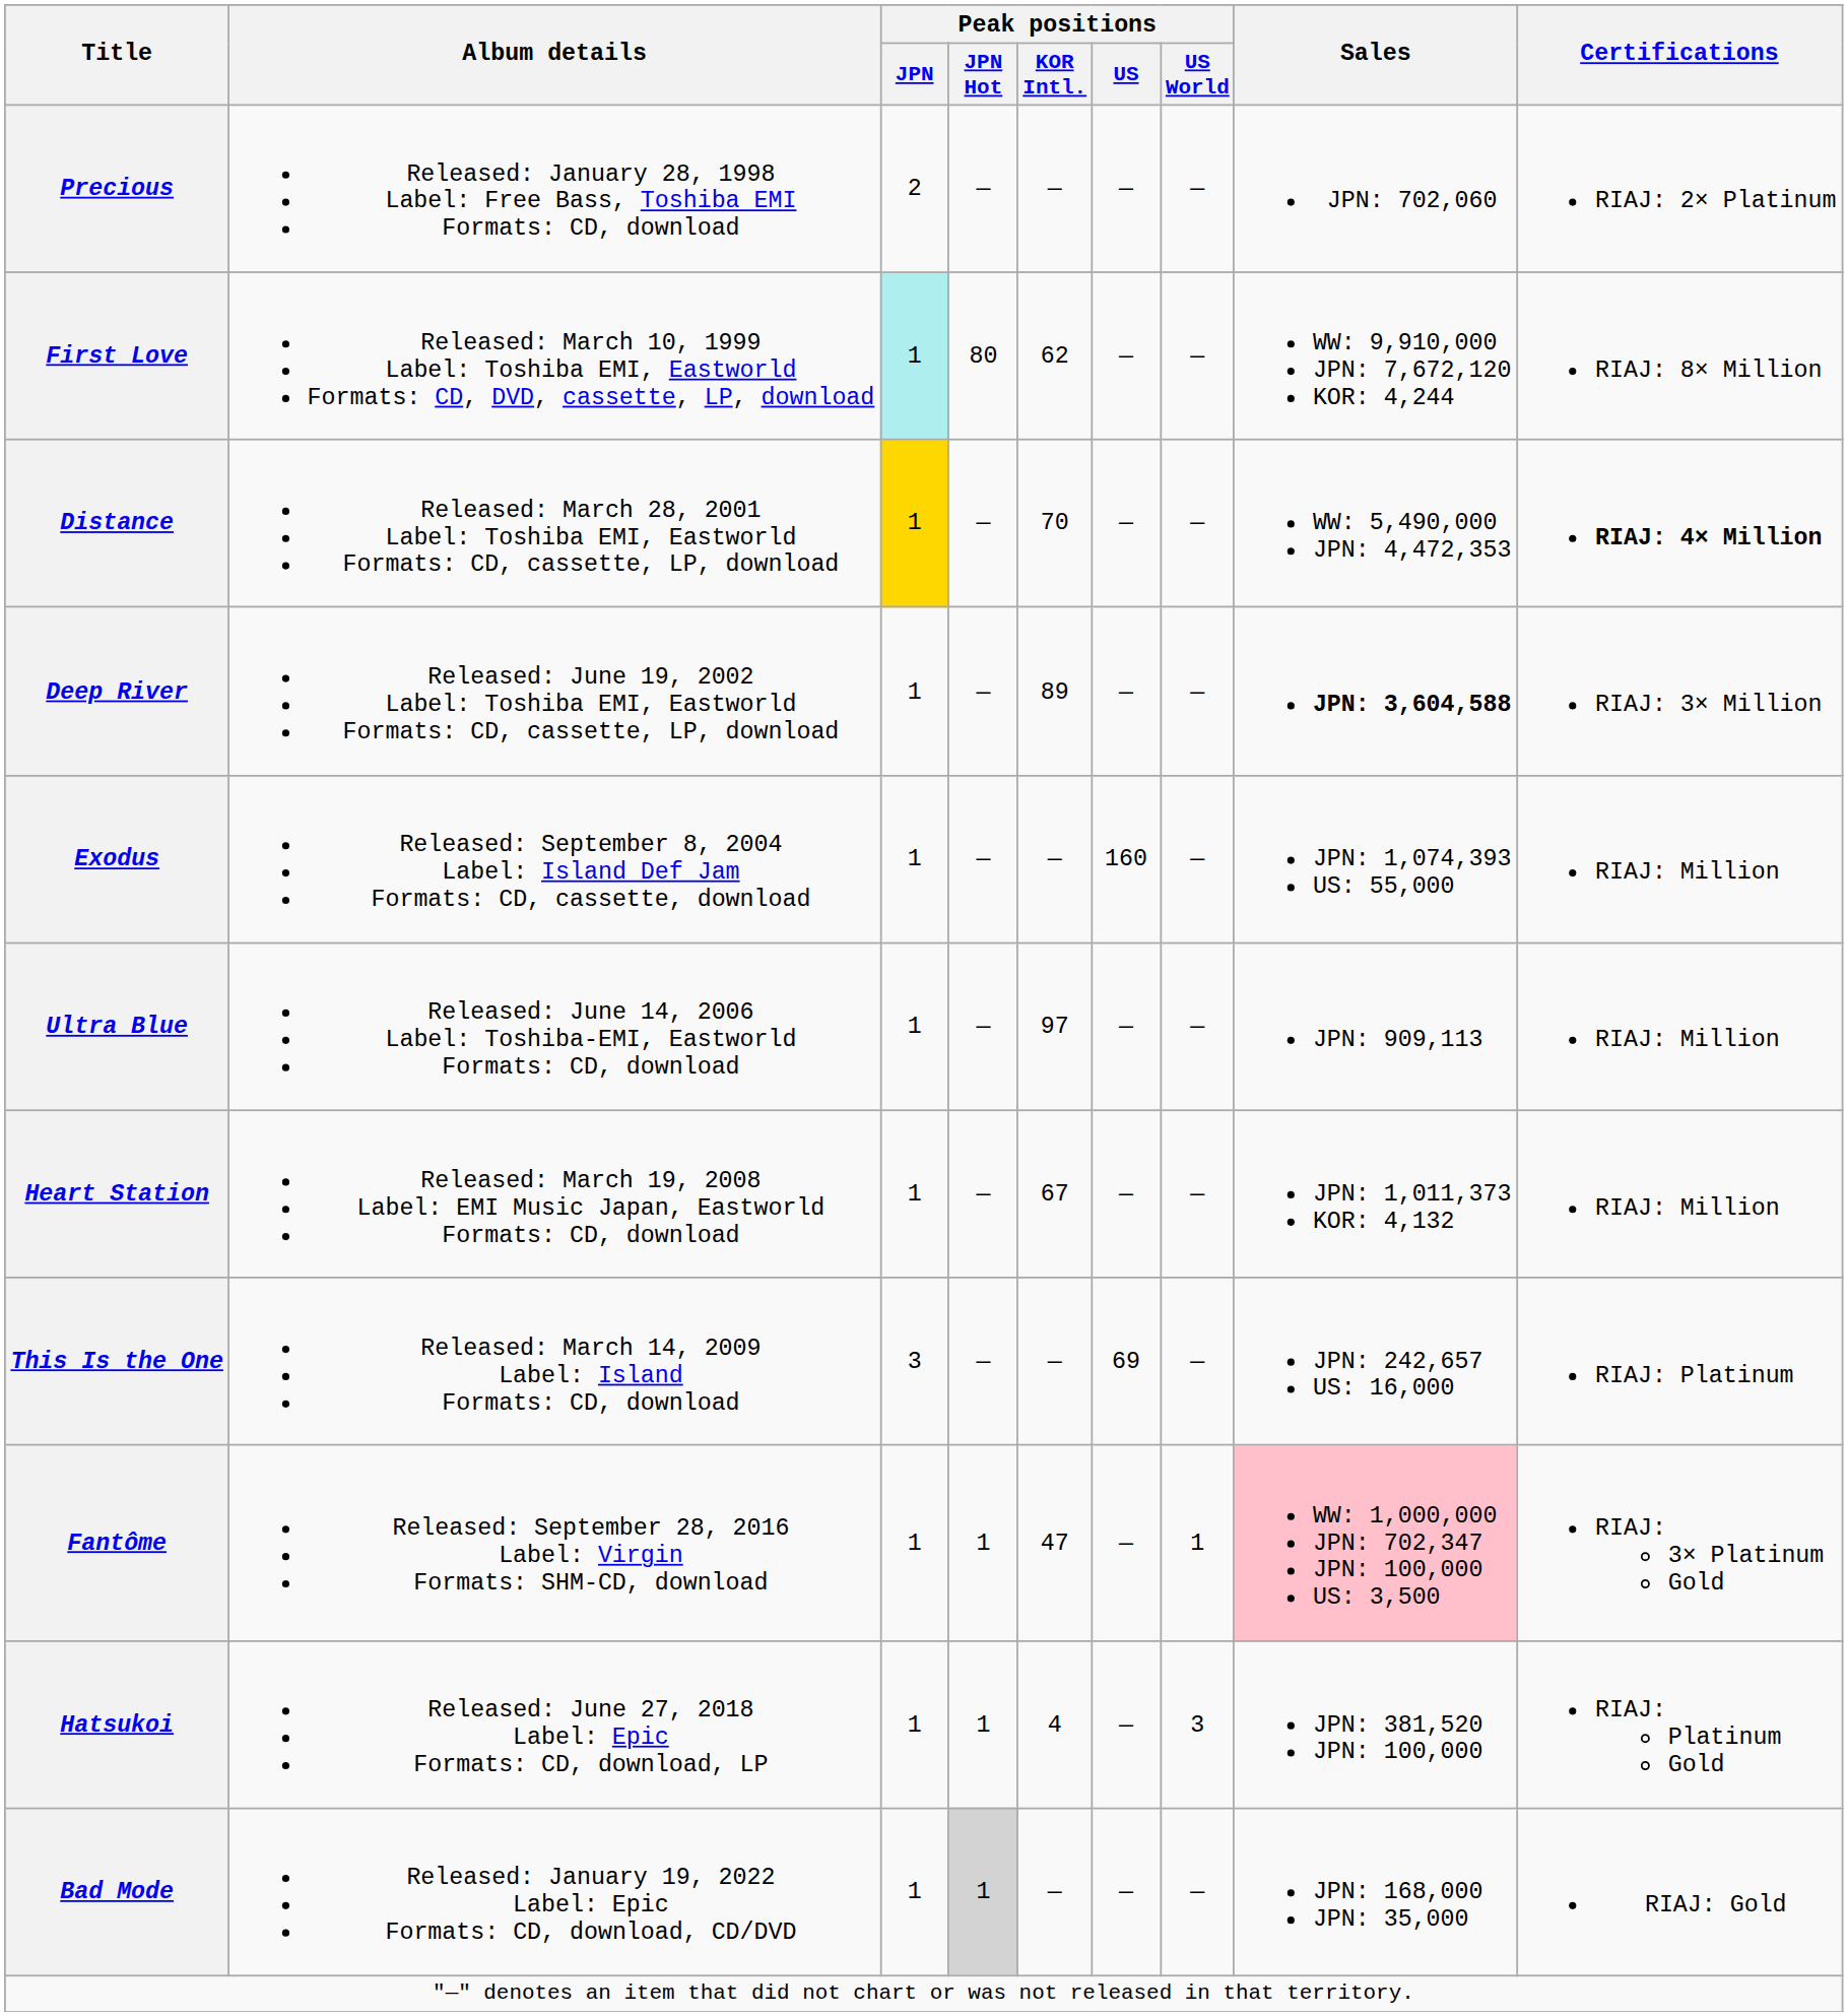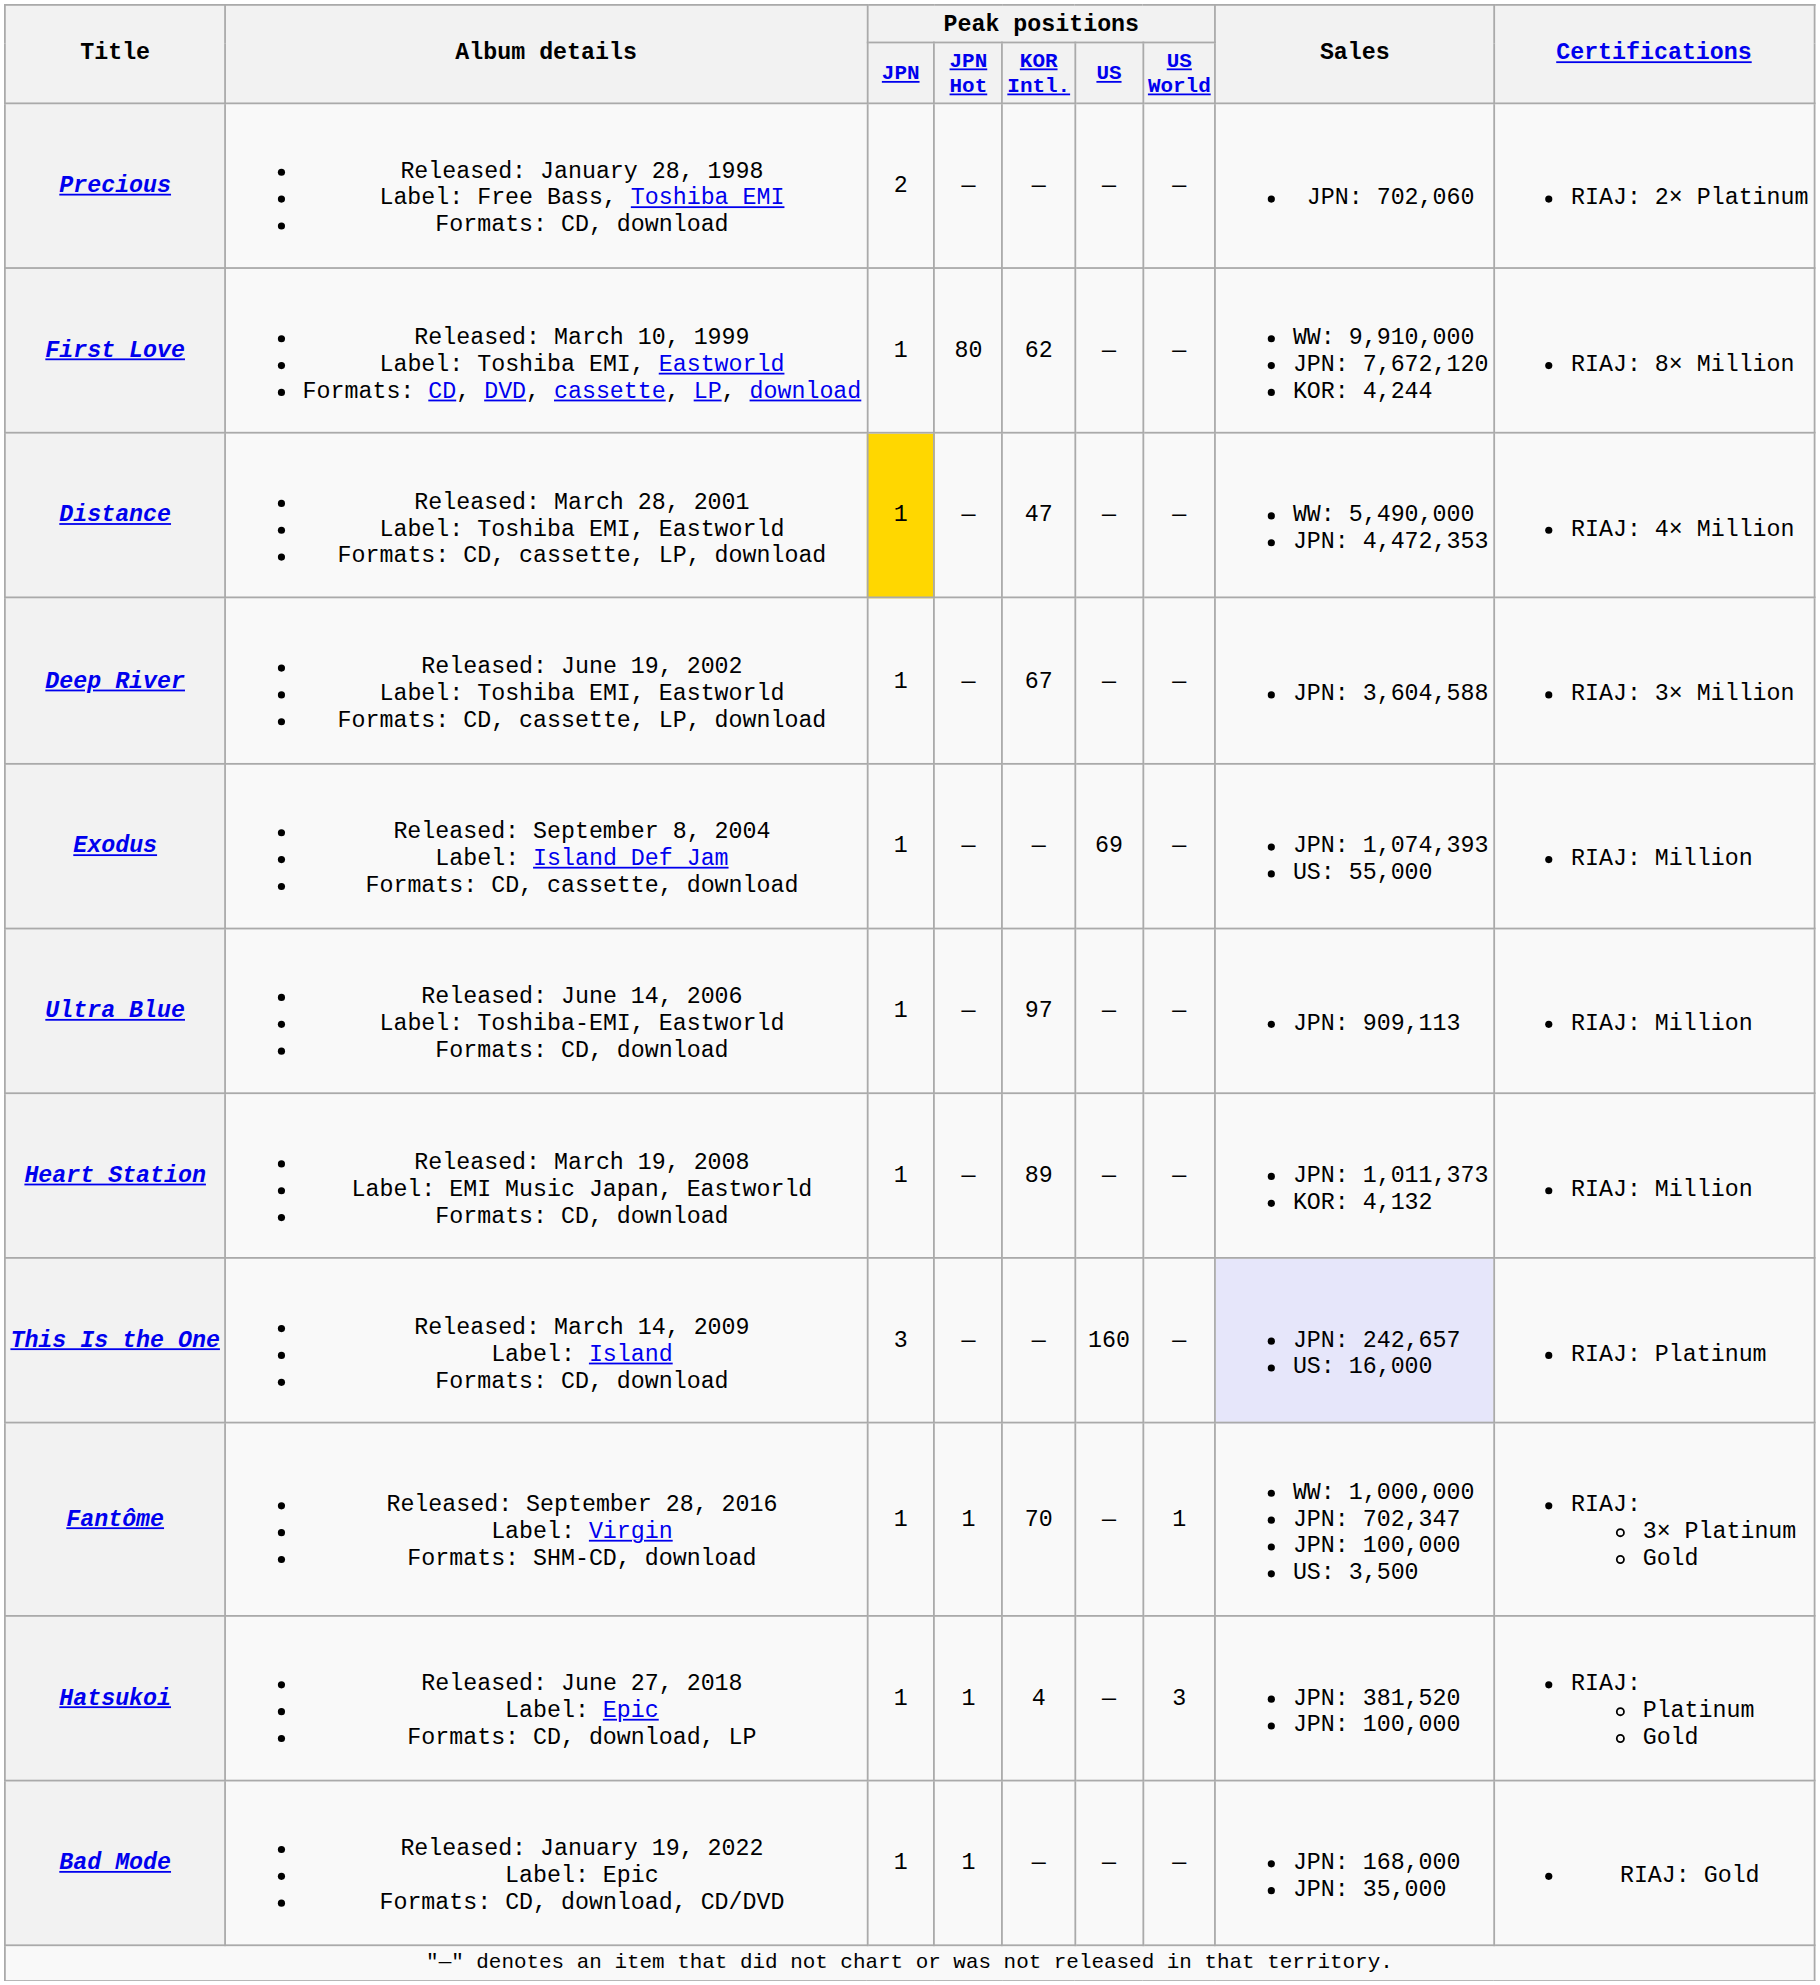 <table class="wikitable plainrowheaders" style="text-align:center;">
 <tr>
 <th rowspan="2">Title</th>
 <th rowspan="2">Album details</th>
 <th colspan="5">Peak positions</th>
 <th rowspan="2">Sales</th>
 <th rowspan="2"><a href='#'>Certifications</a></th>
 </tr>
 <tr>
 <th scope="col" style="width:2.75em;font-size:90%;"><a href='#'>JPN</a><br></th>
 <th scope="col" style="width:2.75em;font-size:90%;"><a href='#'>JPN Hot</a><br></th>
 <th scope="col" style="width:2.75em;font-size:90%;"><a href='#'>KOR Intl.</a><br></th>
 <th scope="col" style="width:2.75em;font-size:90%;"><a href='#'>US</a><br></th>
 <th scope="col" style="width:2.75em;font-size:90%;"><a href='#'>US World</a><br></th>
 </tr>
 <tr>
 <th scope="row"><em><a href='#'>Precious</a></em><br></th>
 <td><br><ul><li>Released: January 28, 1998 </li><li>Label: Free Bass, <a href='#'>Toshiba EMI</a></li><li>Formats: CD, download</li></ul></td>
 <td>2</td>
 <td>—</td>
 <td>—</td>
 <td>—</td>
 <td>—</td>
 <td><br><ul><li>JPN: 702,060</li></ul></td>
 <td align="left"><br><ul><li>RIAJ: 2× Platinum</li></ul></td>
 </tr>
 <tr>
 <th scope="row"><em><a href='#'>First Love</a></em></th>
 <td><br><ul><li>Released: March 10, 1999 </li><li>Label: Toshiba EMI, <a href='#'>Eastworld</a></li><li>Formats: <a href='#'>CD</a>, <a href='#'>DVD</a>, <a href='#'>cassette</a>, <a href='#'>LP</a>, <a href='#'>download</a></li></ul></td>
-<td style="background: paleturquoise;">1</td>
+<td>1</td>
 <td>80</td>
 <td>62</td>
 <td>—</td>
 <td>—</td>
 <td align=left><br><ul><li>WW: 9,910,000</li><li>JPN: 7,672,120</li><li>KOR: 4,244</li></ul></td>
 <td align=left><br><ul><li>RIAJ: 8× Million</li></ul></td>
 </tr>
 <tr>
 <th scope="row"><em><a href='#'>Distance</a></em></th>
 <td><br><ul><li>Released: March 28, 2001 </li><li>Label: Toshiba EMI, Eastworld</li><li>Formats: CD, cassette, LP, download</li></ul></td>
 <td style="background: gold;">1</td>
 <td>—</td>
-<td>70</td>
+<td>47</td>
 <td>—</td>
 <td>—</td>
 <td align=left><br><ul><li>WW: 5,490,000</li><li>JPN: 4,472,353</li></ul></td>
-<td align=left><strong><br><ul><li>RIAJ: 4× Million</li></ul></strong></td>
+<td align=left><br><ul><li>RIAJ: 4× Million</li></ul></td>
 </tr>
 <tr>
 <th scope="row"><em><a href='#'>Deep River</a></em></th>
 <td><br><ul><li>Released: June 19, 2002 </li><li>Label: Toshiba EMI, Eastworld</li><li>Formats: CD, cassette, LP, download</li></ul></td>
 <td>1</td>
 <td>—</td>
-<td>89</td>
+<td>67</td>
 <td>—</td>
 <td>—</td>
-<td align=left><strong><br><ul><li>JPN: 3,604,588</li></ul></strong></td>
+<td align=left><br><ul><li>JPN: 3,604,588</li></ul></td>
 <td align=left><br><ul><li>RIAJ: 3× Million</li></ul></td>
 </tr>
 <tr>
 <th scope="row"><em><a href='#'>Exodus</a></em><br></th>
 <td><br><ul><li>Released: September 8, 2004 </li><li>Label: <a href='#'>Island Def Jam</a></li><li>Formats: CD, cassette, download</li></ul></td>
 <td>1</td>
 <td>—</td>
 <td>—</td>
-<td>160</td>
+<td>69</td>
 <td>—</td>
 <td align=left><br><ul><li>JPN: 1,074,393</li><li>US: 55,000</li></ul></td>
 <td align=left><br><ul><li>RIAJ: Million</li></ul></td>
 </tr>
 <tr>
 <th scope="row"><em><a href='#'>Ultra Blue</a></em></th>
 <td><br><ul><li>Released: June 14, 2006 </li><li>Label: Toshiba-EMI, Eastworld</li><li>Formats: CD, download</li></ul></td>
 <td>1</td>
 <td>—</td>
 <td>97</td>
 <td>—</td>
 <td>—</td>
 <td align=left><br><ul><li>JPN: 909,113</li></ul></td>
 <td align=left><br><ul><li>RIAJ: Million</li></ul></td>
 </tr>
 <tr>
 <th scope="row"><em><a href='#'>Heart Station</a></em></th>
 <td><br><ul><li>Released: March 19, 2008 </li><li>Label: EMI Music Japan, Eastworld</li><li>Formats: CD, download</li></ul></td>
 <td>1</td>
 <td>—</td>
-<td>67</td>
+<td>89</td>
 <td>—</td>
 <td>—</td>
 <td align=left><br><ul><li>JPN: 1,011,373</li><li>KOR: 4,132</li></ul></td>
 <td align=left><br><ul><li>RIAJ: Million</li></ul></td>
 </tr>
 <tr>
 <th scope="row"><em><a href='#'>This Is the One</a></em><br></th>
 <td><br><ul><li>Released: March 14, 2009 </li><li>Label: <a href='#'>Island</a></li><li>Formats: CD, download</li></ul></td>
 <td>3</td>
 <td>—</td>
 <td>—</td>
-<td>69</td>
+<td>160</td>
 <td>—</td>
-<td align=left><br><ul><li>JPN: 242,657</li><li>US: 16,000</li></ul></td>
+<td align=left style="background: lavender;"><br><ul><li>JPN: 242,657</li><li>US: 16,000</li></ul></td>
 <td align=left><br><ul><li>RIAJ: Platinum</li></ul></td>
 </tr>
 <tr>
 <th scope="row"><em><a href='#'>Fantôme</a></em></th>
 <td><br><ul><li>Released: September 28, 2016 </li><li>Label: <a href='#'>Virgin</a></li><li>Formats: SHM-CD, download</li></ul></td>
 <td>1</td>
 <td>1</td>
-<td>47</td>
+<td>70</td>
 <td>—</td>
 <td>1</td>
-<td align=left style="background: pink;"><br><ul><li>WW: 1,000,000</li><li>JPN: 702,347</li><li>JPN: 100,000 </li><li>US: 3,500</li></ul></td>
+<td align=left><br><ul><li>WW: 1,000,000</li><li>JPN: 702,347</li><li>JPN: 100,000 </li><li>US: 3,500</li></ul></td>
 <td align=left><br><ul><li>RIAJ:<ul><li>3× Platinum </li><li>Gold </li></ul></li></ul></td>
 </tr>
 <tr>
 <th scope="row"><em><a href='#'>Hatsukoi</a></em></th>
 <td><br><ul><li>Released: June 27, 2018 </li><li>Label: <a href='#'>Epic</a></li><li>Formats: CD, download, LP</li></ul></td>
 <td>1</td>
 <td>1</td>
 <td>4</td>
 <td>—</td>
 <td>3</td>
 <td align=left><br><ul><li>JPN: 381,520</li><li>JPN: 100,000 </li></ul></td>
 <td align=left><br><ul><li>RIAJ:<ul><li>Platinum </li><li>Gold </li></ul></li></ul></td>
 </tr>
 <tr>
 <th scope="row"><em><a href='#'>Bad Mode</a></em></th>
 <td><br><ul><li>Released: January 19, 2022 </li><li>Label: Epic</li><li>Formats: CD, download, CD/DVD</li></ul></td>
 <td>1</td>
-<td style="background: lightgrey;">1</td>
+<td>1</td>
 <td>—</td>
 <td>—</td>
 <td>—</td>
 <td align=left><br><ul><li>JPN: 168,000</li><li>JPN: 35,000 </li></ul></td>
 <td><br><ul><li>RIAJ: Gold </li></ul></td>
 </tr>
 <tr>
 <td colspan="12" align="center" style="font-size:90%;">"—" denotes an item that did not chart or was not released in that territory.</td>
 </tr>
 </table>
